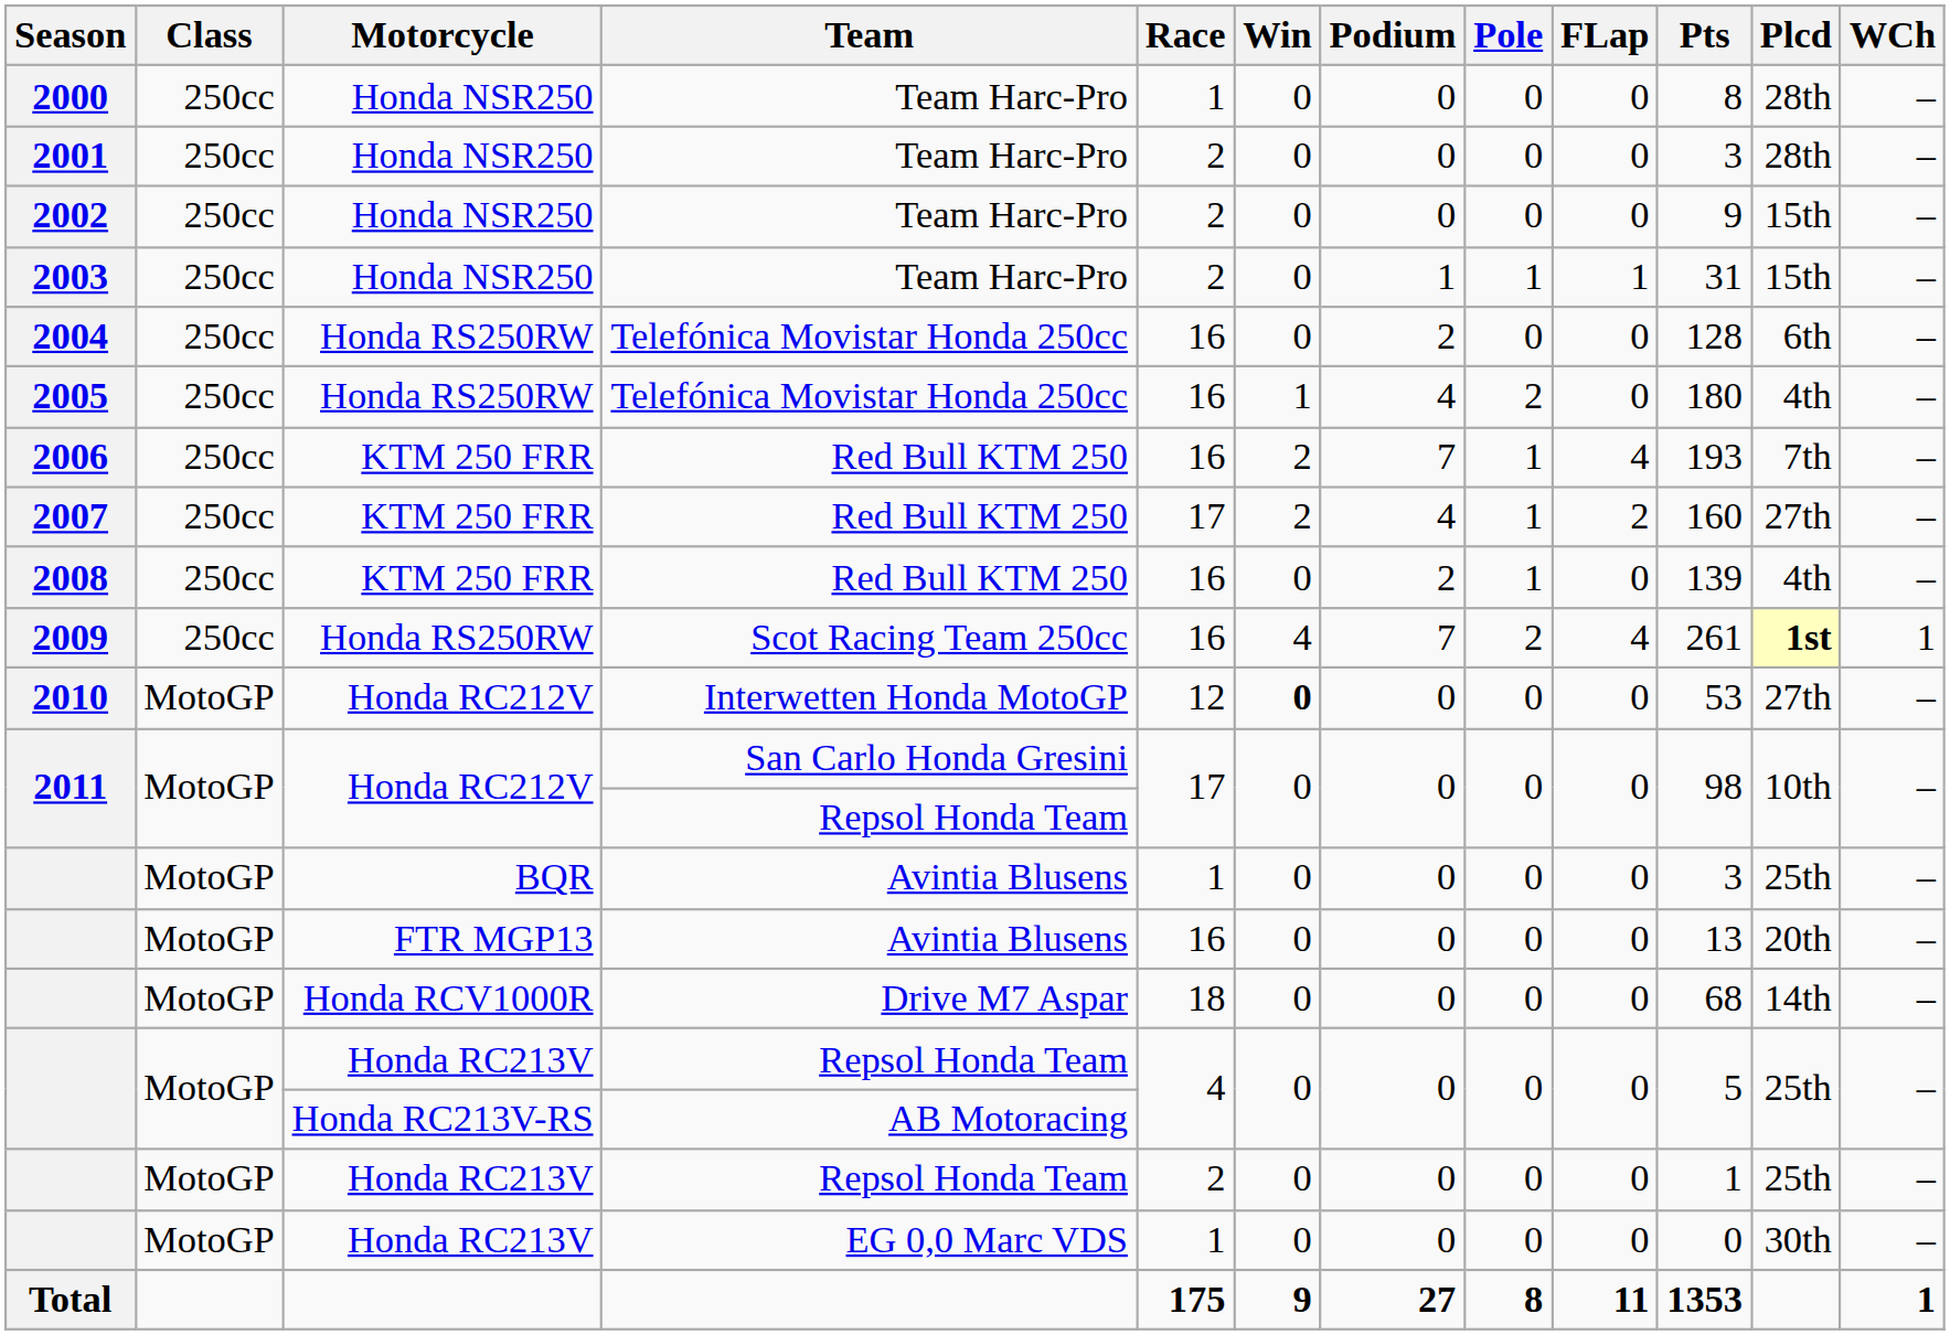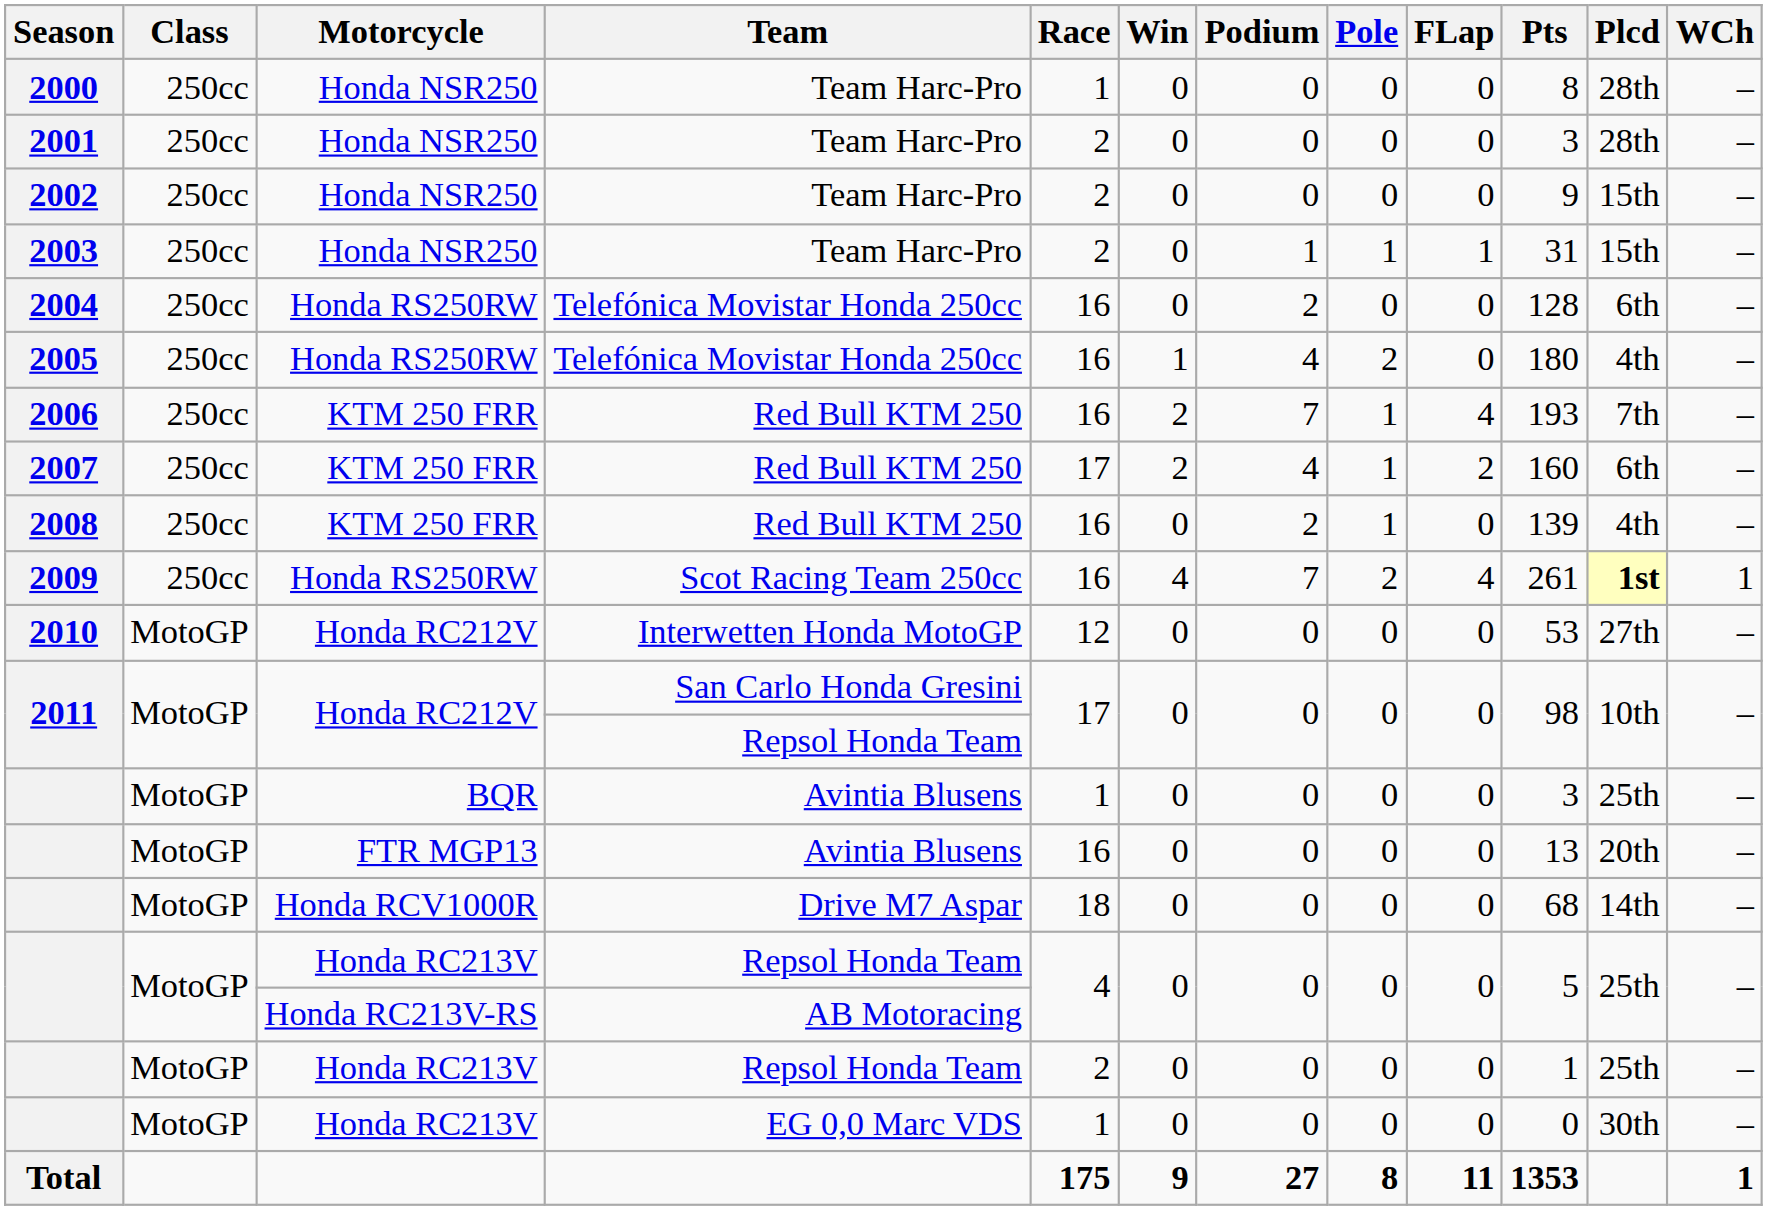 <table class="wikitable" style=text-align:right>
 <tr>
 <th>Season</th>
 <th>Class</th>
 <th>Motorcycle</th>
 <th>Team</th>
 <th>Race</th>
 <th>Win</th>
 <th>Podium</th>
 <th><a href='#'>Pole</a></th>
 <th>FLap</th>
 <th>Pts</th>
 <th>Plcd</th>
 <th>WCh</th>
 </tr>
 <tr>
 <th><a href='#'>2000</a></th>
 <td>250cc</td>
 <td><a href='#'>Honda NSR250</a></td>
 <td>Team Harc-Pro</td>
 <td>1</td>
 <td>0</td>
 <td>0</td>
 <td>0</td>
 <td>0</td>
 <td>8</td>
 <td>28th</td>
 <td> –</td>
 </tr>
 <tr>
 <th><a href='#'>2001</a></th>
 <td>250cc</td>
 <td><a href='#'>Honda NSR250</a></td>
 <td>Team Harc-Pro</td>
 <td>2</td>
 <td>0</td>
 <td>0</td>
 <td>0</td>
 <td>0</td>
 <td>3</td>
 <td>28th</td>
 <td> –</td>
 </tr>
 <tr>
 <th><a href='#'>2002</a></th>
 <td>250cc</td>
 <td><a href='#'>Honda NSR250</a></td>
 <td>Team Harc-Pro</td>
 <td>2</td>
 <td>0</td>
 <td>0</td>
 <td>0</td>
 <td>0</td>
 <td>9</td>
 <td>15th</td>
 <td> –</td>
 </tr>
 <tr>
 <th><a href='#'>2003</a></th>
 <td>250cc</td>
 <td><a href='#'>Honda NSR250</a></td>
 <td>Team Harc-Pro</td>
 <td>2</td>
 <td>0</td>
 <td>1</td>
 <td>1</td>
 <td>1</td>
 <td>31</td>
 <td>15th</td>
 <td> –</td>
 </tr>
 <tr>
 <th><a href='#'>2004</a></th>
 <td>250cc</td>
 <td><a href='#'>Honda RS250RW</a></td>
 <td><a href='#'>Telefónica Movistar Honda 250cc</a></td>
 <td>16</td>
 <td>0</td>
 <td>2</td>
 <td>0</td>
 <td>0</td>
 <td>128</td>
 <td>6th</td>
 <td> –</td>
 </tr>
 <tr>
 <th><a href='#'>2005</a></th>
 <td>250cc</td>
 <td><a href='#'>Honda RS250RW</a></td>
 <td><a href='#'>Telefónica Movistar Honda 250cc</a></td>
 <td>16</td>
 <td>1</td>
 <td>4</td>
 <td>2</td>
 <td>0</td>
 <td>180</td>
 <td>4th</td>
 <td> –</td>
 </tr>
 <tr>
 <th><a href='#'>2006</a></th>
 <td>250cc</td>
 <td><a href='#'>KTM 250 FRR</a></td>
 <td><a href='#'>Red Bull KTM 250</a></td>
 <td>16</td>
 <td>2</td>
 <td>7</td>
 <td>1</td>
 <td>4</td>
 <td>193</td>
 <td>7th</td>
 <td> –</td>
 </tr>
 <tr>
 <th><a href='#'>2007</a></th>
 <td>250cc</td>
 <td><a href='#'>KTM 250 FRR</a></td>
 <td><a href='#'>Red Bull KTM 250</a></td>
 <td>17</td>
 <td>2</td>
 <td>4</td>
 <td>1</td>
 <td>2</td>
 <td>160</td>
-<td>27th</td>
+<td>6th</td>
 <td> –</td>
 </tr>
 <tr>
 <th><a href='#'>2008</a></th>
 <td>250cc</td>
 <td><a href='#'>KTM 250 FRR</a></td>
 <td><a href='#'>Red Bull KTM 250</a></td>
 <td>16</td>
 <td>0</td>
 <td>2</td>
 <td>1</td>
 <td>0</td>
 <td>139</td>
 <td>4th</td>
 <td> –</td>
 </tr>
 <tr>
 <th><a href='#'>2009</a></th>
 <td>250cc</td>
 <td><a href='#'>Honda RS250RW</a></td>
 <td><a href='#'>Scot Racing Team 250cc</a></td>
 <td>16</td>
 <td>4</td>
 <td>7</td>
 <td>2</td>
 <td>4</td>
 <td>261</td>
 <td style="background:#ffffbf;"><strong>1st</strong></td>
 <td>1</td>
 </tr>
 <tr>
 <th><a href='#'>2010</a></th>
 <td>MotoGP</td>
 <td><a href='#'>Honda RC212V</a></td>
 <td><a href='#'>Interwetten Honda MotoGP</a></td>
 <td>12</td>
-<td><strong>0</strong></td>
+<td>0</td>
 <td>0</td>
 <td>0</td>
 <td>0</td>
 <td>53</td>
 <td>27th</td>
 <td> –</td>
 </tr>
 <tr>
 <th rowspan=2><a href='#'>2011</a></th>
 <td rowspan=2>MotoGP</td>
 <td rowspan=2><a href='#'>Honda RC212V</a></td>
 <td><a href='#'>San Carlo Honda Gresini</a></td>
 <td rowspan=2>17</td>
 <td rowspan=2>0</td>
 <td rowspan=2>0</td>
 <td rowspan=2>0</td>
 <td rowspan=2>0</td>
 <td rowspan=2>98</td>
 <td rowspan=2>10th</td>
 <td rowspan=2> –</td>
 </tr>
 <tr>
 <td><a href='#'>Repsol Honda Team</a></td>
 </tr>
 <tr>
 <th></th>
 <td>MotoGP</td>
 <td><a href='#'>BQR</a></td>
 <td><a href='#'>Avintia Blusens</a></td>
 <td>1</td>
 <td>0</td>
 <td>0</td>
 <td>0</td>
 <td>0</td>
 <td>3</td>
 <td>25th</td>
 <td> –</td>
 </tr>
 <tr>
 <th></th>
 <td>MotoGP</td>
 <td><a href='#'>FTR MGP13</a></td>
 <td><a href='#'>Avintia Blusens</a></td>
 <td>16</td>
 <td>0</td>
 <td>0</td>
 <td>0</td>
 <td>0</td>
 <td>13</td>
 <td>20th</td>
 <td> –</td>
 </tr>
 <tr>
 <th></th>
 <td>MotoGP</td>
 <td><a href='#'>Honda RCV1000R</a></td>
 <td><a href='#'>Drive M7 Aspar</a></td>
 <td>18</td>
 <td>0</td>
 <td>0</td>
 <td>0</td>
 <td>0</td>
 <td>68</td>
 <td>14th</td>
 <td> –</td>
 </tr>
 <tr>
 <th rowspan=2></th>
 <td rowspan=2>MotoGP</td>
 <td><a href='#'>Honda RC213V</a></td>
 <td><a href='#'>Repsol Honda Team</a></td>
 <td rowspan=2>4</td>
 <td rowspan=2>0</td>
 <td rowspan=2>0</td>
 <td rowspan=2>0</td>
 <td rowspan=2>0</td>
 <td rowspan=2>5</td>
 <td rowspan=2>25th</td>
 <td rowspan=2> –</td>
 </tr>
 <tr>
 <td><a href='#'>Honda RC213V-RS</a></td>
 <td><a href='#'>AB Motoracing</a></td>
 </tr>
 <tr>
 <th></th>
 <td>MotoGP</td>
 <td><a href='#'>Honda RC213V</a></td>
 <td><a href='#'>Repsol Honda Team</a></td>
 <td>2</td>
 <td>0</td>
 <td>0</td>
 <td>0</td>
 <td>0</td>
 <td>1</td>
 <td>25th</td>
 <td> –</td>
 </tr>
 <tr>
 <th></th>
 <td>MotoGP</td>
 <td><a href='#'>Honda RC213V</a></td>
 <td><a href='#'>EG 0,0 Marc VDS</a></td>
 <td>1</td>
 <td>0</td>
 <td>0</td>
 <td>0</td>
 <td>0</td>
 <td>0</td>
 <td>30th</td>
 <td> –</td>
 </tr>
 <tr align="right">
 <th>Total</th>
 <td></td>
 <td></td>
 <td></td>
 <td><strong>175</strong></td>
 <td><strong>9</strong></td>
 <td><strong>27</strong></td>
 <td><strong>8</strong></td>
 <td><strong>11</strong></td>
 <td><strong>1353</strong></td>
 <td></td>
 <td><strong>1</strong></td>
 </tr>
 </table>
